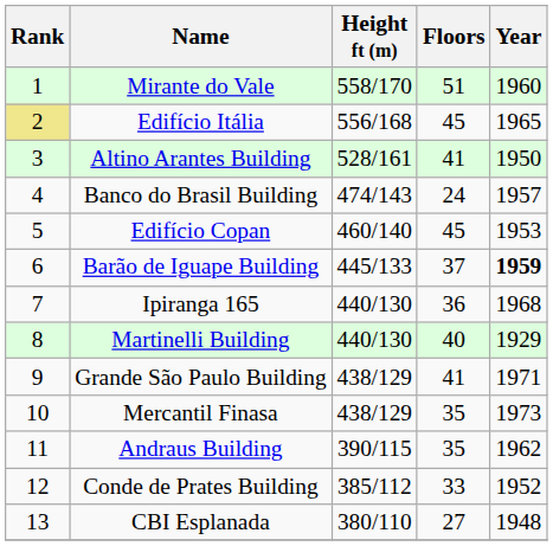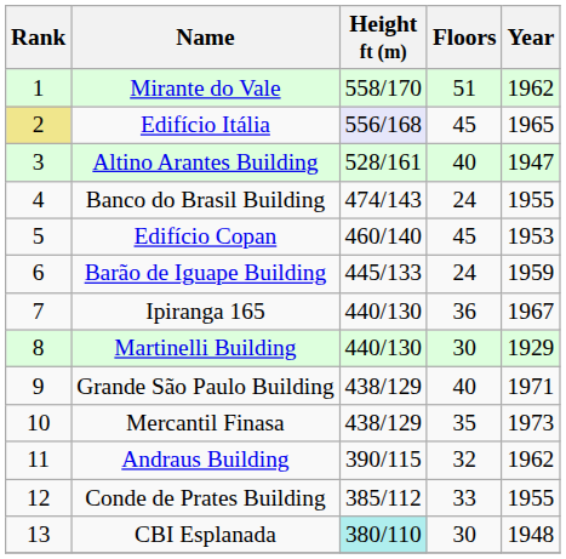 <table class="wikitable sortable" style="text-align:center">
 <tr>
 <th>Rank</th>
 <th>Name</th>
 <th>Height<br><small>ft (m)</small></th>
 <th>Floors</th>
 <th>Year</th>
 </tr>
 <tr bgcolor="#ddffdd">
 <td>1</td>
 <td><a href='#'>Mirante do Vale</a></td>
 <td>558/170</td>
 <td>51</td>
-<td>1960</td>
+<td>1962</td>
 </tr>
 <tr>
 <td style="background: khaki;">2</td>
 <td><a href='#'>Edifício Itália</a></td>
-<td>556/168</td>
+<td style="background: lavender;">556/168</td>
 <td>45</td>
 <td>1965</td>
 </tr>
 <tr bgcolor="#ddffdd">
 <td>3</td>
 <td><a href='#'>Altino Arantes Building</a></td>
 <td>528/161</td>
-<td>41</td>
-<td>1950</td>
+<td>40</td>
+<td>1947</td>
 </tr>
 <tr>
 <td>4</td>
 <td>Banco do Brasil Building</td>
 <td>474/143</td>
 <td>24</td>
-<td>1957</td>
+<td>1955</td>
 </tr>
 <tr>
 <td>5</td>
 <td><a href='#'>Edifício Copan</a></td>
 <td>460/140</td>
 <td>45</td>
 <td>1953</td>
 </tr>
 <tr>
 <td>6</td>
 <td><a href='#'>Barão de Iguape Building</a></td>
 <td>445/133</td>
-<td>37</td>
-<td><strong>1959</strong></td>
+<td>24</td>
+<td>1959</td>
 </tr>
 <tr>
 <td>7</td>
 <td>Ipiranga 165</td>
 <td>440/130</td>
 <td>36</td>
-<td>1968</td>
+<td>1967</td>
 </tr>
 <tr bgcolor="#ddffdd">
 <td>8</td>
 <td><a href='#'>Martinelli Building</a></td>
 <td>440/130</td>
-<td>40</td>
+<td>30</td>
 <td>1929</td>
 </tr>
 <tr>
 <td>9</td>
 <td>Grande São Paulo Building</td>
 <td>438/129</td>
-<td>41</td>
+<td>40</td>
 <td>1971</td>
 </tr>
 <tr>
 <td>10</td>
 <td>Mercantil Finasa</td>
 <td>438/129</td>
 <td>35</td>
 <td>1973</td>
 </tr>
 <tr>
 <td>11</td>
 <td><a href='#'>Andraus Building</a></td>
 <td>390/115</td>
-<td>35</td>
+<td>32</td>
 <td>1962</td>
 </tr>
 <tr>
 <td>12</td>
 <td>Conde de Prates Building</td>
 <td>385/112</td>
 <td>33</td>
-<td>1952</td>
+<td>1955</td>
 </tr>
 <tr>
 <td>13</td>
 <td>CBI Esplanada</td>
-<td>380/110</td>
-<td>27</td>
+<td style="background: paleturquoise;">380/110</td>
+<td>30</td>
 <td>1948</td>
 </tr>
 <tr>
 </tr>
 </table>
